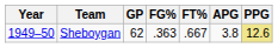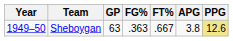 <table class="wikitable sortable" style="font-size:95%; text-align:right;">
 <tr>
 <th>Year</th>
 <th>Team</th>
 <th>GP</th>
 <th>FG%</th>
 <th>FT%</th>
 <th>APG</th>
 <th>PPG</th>
 </tr>
 <tr>
 <td style="text-align:left;"><a href='#'>1949–50</a></td>
 <td style="text-align:left;"><a href='#'>Sheboygan</a></td>
-<td>62</td>
+<td>63</td>
 <td>.363</td>
 <td>.667</td>
 <td>3.8</td>
 <td style="background: khaki;">12.6</td>
 </tr>
 </table>
